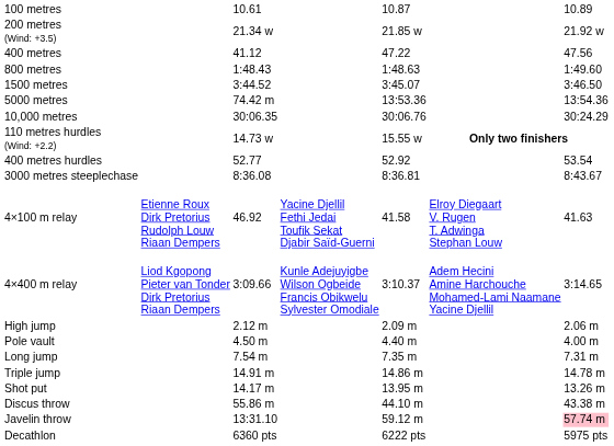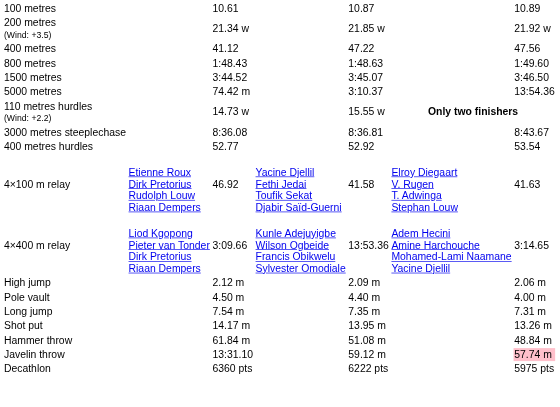 <table>
 <tr>
 <td>100 metres</td>
 <td></td>
 <td>10.61</td>
 <td></td>
 <td>10.87</td>
 <td></td>
 <td>10.89</td>
 </tr>
 <tr>
 <td>200 metres<br><small>(Wind: +3.5)</small></td>
 <td></td>
 <td>21.34 w</td>
 <td></td>
 <td>21.85 w</td>
 <td></td>
 <td>21.92 w</td>
 </tr>
 <tr>
 <td>400 metres</td>
 <td></td>
 <td>41.12</td>
 <td></td>
 <td>47.22</td>
 <td></td>
 <td>47.56</td>
 </tr>
 <tr>
 <td>800 metres</td>
 <td></td>
 <td>1:48.43</td>
 <td></td>
 <td>1:48.63</td>
 <td></td>
 <td>1:49.60</td>
 </tr>
 <tr>
 <td>1500 metres</td>
 <td></td>
 <td>3:44.52</td>
 <td></td>
 <td>3:45.07</td>
 <td></td>
 <td>3:46.50</td>
 </tr>
 <tr>
 <td>5000 metres</td>
 <td></td>
 <td>74.42 m</td>
 <td></td>
-<td>13:53.36</td>
+<td>3:10.37</td>
 <td></td>
 <td>13:54.36</td>
-</tr>
-<tr>
-<td>10,000 metres</td>
-<td></td>
-<td>30:06.35</td>
-<td></td>
-<td>30:06.76</td>
-<td></td>
-<td>30:24.29</td>
 </tr>
 <tr>
 <td>110 metres hurdles<br><small>(Wind: +2.2)</small></td>
 <td></td>
 <td>14.73 w</td>
 <td></td>
 <td>15.55 w</td>
 <th colspan=2>Only two finishers</th>
 </tr>
 <tr>
+<td>3000 metres steeplechase</td>
+<td></td>
+<td>8:36.08</td>
+<td></td>
+<td>8:36.81</td>
+<td></td>
+<td>8:43.67</td>
+</tr>
+<tr>
 <td>400 metres hurdles</td>
 <td></td>
 <td>52.77</td>
 <td></td>
 <td>52.92</td>
 <td></td>
 <td>53.54</td>
-</tr>
-<tr>
-<td>3000 metres steeplechase</td>
-<td></td>
-<td>8:36.08</td>
-<td></td>
-<td>8:36.81</td>
-<td></td>
-<td>8:43.67</td>
 </tr>
 <tr>
 <td>4×100 m relay</td>
 <td><br><a href='#'>Etienne Roux</a><br><a href='#'>Dirk Pretorius</a><br><a href='#'>Rudolph Louw</a><br><a href='#'>Riaan Dempers</a></td>
 <td>46.92</td>
 <td><br><a href='#'>Yacine Djellil</a><br><a href='#'>Fethi Jedai</a><br><a href='#'>Toufik Sekat</a><br><a href='#'>Djabir Saïd-Guerni</a></td>
 <td>41.58</td>
 <td><br><a href='#'>Elroy Diegaart</a><br><a href='#'>V. Rugen</a><br><a href='#'>T. Adwinga</a><br><a href='#'>Stephan Louw</a></td>
 <td>41.63</td>
 </tr>
 <tr>
 <td>4×400 m relay</td>
 <td><br><a href='#'>Liod Kgopong</a><br><a href='#'>Pieter van Tonder</a><br><a href='#'>Dirk Pretorius</a><br><a href='#'>Riaan Dempers</a></td>
 <td>3:09.66</td>
 <td><br><a href='#'>Kunle Adejuyigbe</a><br><a href='#'>Wilson Ogbeide</a><br><a href='#'>Francis Obikwelu</a><br><a href='#'>Sylvester Omodiale</a></td>
-<td>3:10.37</td>
+<td>13:53.36</td>
 <td><br><a href='#'>Adem Hecini</a><br><a href='#'>Amine Harchouche</a><br><a href='#'>Mohamed-Lami Naamane</a><br><a href='#'>Yacine Djellil</a></td>
 <td>3:14.65</td>
 </tr>
 <tr>
 <td>High jump</td>
 <td></td>
 <td>2.12 m</td>
 <td></td>
 <td>2.09 m</td>
 <td></td>
 <td>2.06 m</td>
 </tr>
 <tr>
 <td>Pole vault</td>
 <td></td>
 <td>4.50 m</td>
 <td></td>
 <td>4.40 m</td>
 <td></td>
 <td>4.00 m</td>
 </tr>
 <tr>
 <td>Long jump</td>
 <td></td>
 <td>7.54 m</td>
 <td></td>
 <td>7.35 m</td>
 <td></td>
 <td>7.31 m</td>
 </tr>
 <tr>
-<td>Triple jump</td>
-<td></td>
-<td>14.91 m</td>
-<td></td>
-<td>14.86 m</td>
-<td></td>
-<td>14.78 m</td>
-</tr>
-<tr>
 <td>Shot put</td>
 <td></td>
 <td>14.17 m</td>
 <td></td>
 <td>13.95 m</td>
 <td></td>
 <td>13.26 m</td>
 </tr>
 <tr>
-<td>Discus throw</td>
+<td>Hammer throw</td>
 <td></td>
-<td>55.86 m</td>
+<td>61.84 m</td>
 <td></td>
-<td>44.10 m</td>
+<td>51.08 m</td>
 <td></td>
-<td>43.38 m</td>
+<td>48.84 m</td>
 </tr>
 <tr>
 <td>Javelin throw</td>
 <td></td>
 <td>13:31.10</td>
 <td></td>
 <td>59.12 m</td>
 <td></td>
 <td style="background: pink;">57.74 m</td>
 </tr>
 <tr>
 <td>Decathlon</td>
 <td></td>
 <td>6360 pts</td>
 <td></td>
 <td>6222 pts</td>
 <td></td>
 <td>5975 pts</td>
 </tr>
 </table>
